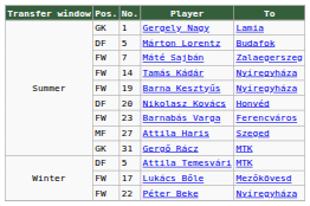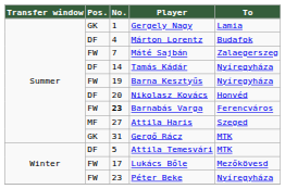 <table class="wikitable plainrowheaders sortable">
 <tr>
 <th style="background-color:#355E3B;color:white">Transfer window</th>
 <th style="background-color:#355E3B;color:white">Pos.</th>
 <th style="background-color:#355E3B;color:white">No.</th>
 <th style="background-color:#355E3B;color:white">Player</th>
 <th style="background-color:#355E3B;color:white">To</th>
 </tr>
 <tr>
 <td rowspan="9" style="text-align:center;">Summer</td>
 <td style=text-aligncenter;>GK</td>
 <td style=text-aligncenter;>1</td>
 <td style=text-alignleft;> <a href='#'>Gergely Nagy</a></td>
 <td style=text-alignleft;> <a href='#'>Lamia</a></td>
 </tr>
 <tr>
 <td style=text-aligncenter;>DF</td>
-<td style=text-aligncenter;>5</td>
+<td style=text-aligncenter;>4</td>
 <td style=text-alignleft;> <a href='#'>Márton Lorentz</a></td>
 <td style=text-alignleft;><a href='#'>Budafok</a></td>
 </tr>
 <tr>
 <td style=text-aligncenter;>FW</td>
 <td style=text-aligncenter;>7</td>
 <td style=text-alignleft;> <a href='#'>Máté Sajbán</a></td>
 <td style=text-alignleft;><a href='#'>Zalaegerszeg</a></td>
 </tr>
 <tr>
-<td style=text-aligncenter;>FW</td>
+<td style=text-aligncenter;>DF</td>
 <td style=text-aligncenter;>14</td>
 <td style=text-alignleft;> <a href='#'>Tamás Kádár</a></td>
 <td style=text-alignleft;><a href='#'>Nyíregyháza</a></td>
 </tr>
 <tr>
 <td style=text-aligncenter;>FW</td>
 <td style=text-aligncenter;>19</td>
 <td style=text-alignleft;> <a href='#'>Barna Kesztyűs</a></td>
 <td style=text-alignleft;><a href='#'>Nyíregyháza</a></td>
 </tr>
 <tr>
 <td style=text-aligncenter;>DF</td>
 <td style=text-aligncenter;>20</td>
 <td style=text-alignleft;> <a href='#'>Nikolasz Kovács</a></td>
 <td style=text-alignleft;><a href='#'>Honvéd</a></td>
 </tr>
 <tr>
 <td style=text-aligncenter;>FW</td>
-<td style=text-aligncenter;>23</td>
+<td style=text-aligncenter;><strong>23</strong></td>
 <td style=text-alignleft;> <a href='#'>Barnabás Varga</a></td>
 <td style=text-alignleft;><a href='#'>Ferencváros</a></td>
 </tr>
 <tr>
 <td style=text-aligncenter;>MF</td>
 <td style=text-aligncenter;>27</td>
 <td style=text-alignleft;> <a href='#'>Attila Haris</a></td>
 <td style=text-alignleft;><a href='#'>Szeged</a></td>
 </tr>
 <tr>
 <td style=text-aligncenter;>GK</td>
 <td style=text-aligncenter;>31</td>
 <td style=text-alignleft;> <a href='#'>Gergő Rácz</a></td>
 <td style=text-alignleft;><a href='#'>MTK</a></td>
 </tr>
 <tr>
 <td rowspan="3" style="text-align:center;">Winter</td>
 <td style=text-aligncenter;>DF</td>
 <td style=text-aligncenter;>5</td>
 <td style=text-alignleft;> <a href='#'>Attila Temesvári</a></td>
 <td style=text-alignleft;><a href='#'>MTK</a></td>
 </tr>
 <tr>
 <td style=text-aligncenter;>FW</td>
 <td style=text-aligncenter;>17</td>
 <td style=text-alignleft;> <a href='#'>Lukács Bőle</a></td>
 <td style=text-alignleft;><a href='#'>Mezőkövesd</a></td>
 </tr>
 <tr>
 <td style=text-aligncenter;>FW</td>
-<td style=text-aligncenter;>22</td>
+<td style=text-aligncenter;>23</td>
 <td style=text-alignleft;> <a href='#'>Péter Beke</a></td>
 <td style=text-alignleft;><a href='#'>Nyíregyháza</a></td>
 </tr>
 <tr>
 </tr>
 </table>
